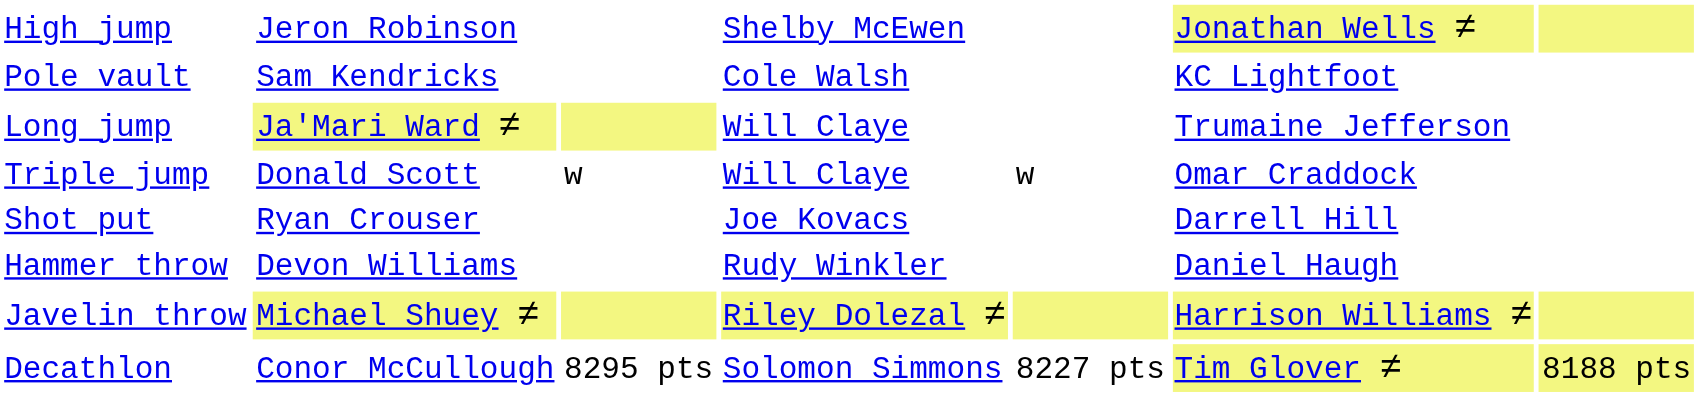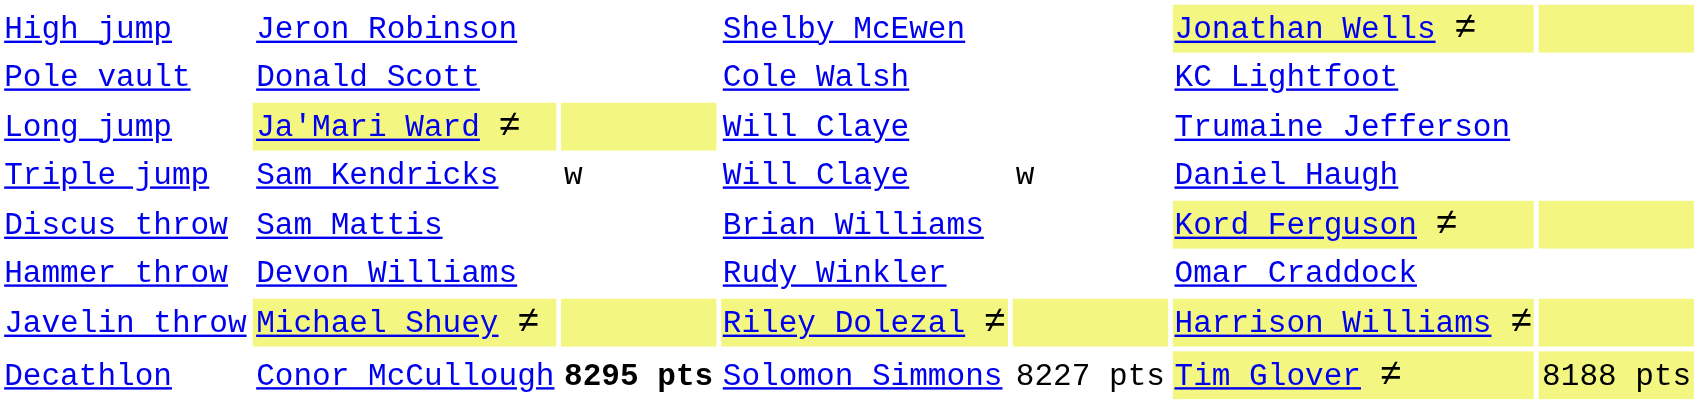 <table>
 <tr>
 <td><a href='#'>High jump</a></td>
 <td><a href='#'>Jeron Robinson</a></td>
 <td> </td>
 <td><a href='#'>Shelby McEwen</a></td>
 <td> </td>
 <td bgcolor=#F3F781><a href='#'>Jonathan Wells</a> <big>≠</big></td>
 <td bgcolor=#F3F781></td>
 </tr>
 <tr>
 <td><a href='#'>Pole vault</a></td>
-<td><a href='#'>Sam Kendricks</a></td>
+<td><a href='#'>Donald Scott</a></td>
 <td>  </td>
 <td><a href='#'>Cole Walsh</a></td>
 <td></td>
 <td><a href='#'>KC Lightfoot</a></td>
 <td> </td>
 </tr>
 <tr>
 <td><a href='#'>Long jump</a></td>
 <td bgcolor=#F3F781><a href='#'>Ja'Mari Ward</a> <big>≠</big></td>
 <td bgcolor=#F3F781></td>
 <td><a href='#'>Will Claye</a></td>
 <td></td>
 <td><a href='#'>Trumaine Jefferson</a></td>
 <td></td>
 </tr>
 <tr>
 <td><a href='#'>Triple jump</a></td>
-<td><a href='#'>Donald Scott</a></td>
+<td><a href='#'>Sam Kendricks</a></td>
 <td>w</td>
 <td><a href='#'>Will Claye</a></td>
 <td>w</td>
-<td><a href='#'>Omar Craddock</a></td>
+<td><a href='#'>Daniel Haugh</a></td>
 <td></td>
 </tr>
 <tr>
-<td><a href='#'>Shot put</a></td>
-<td><a href='#'>Ryan Crouser</a></td>
-<td></td>
-<td><a href='#'>Joe Kovacs</a></td>
-<td></td>
-<td><a href='#'>Darrell Hill</a></td>
-<td></td>
+<td><a href='#'>Discus throw</a></td>
+<td><a href='#'>Sam Mattis</a></td>
+<td> </td>
+<td><a href='#'>Brian Williams</a></td>
+<td> </td>
+<td bgcolor=#F3F781><a href='#'>Kord Ferguson</a> <big>≠</big></td>
+<td bgcolor=#F3F781> </td>
 </tr>
 <tr>
 <td><a href='#'>Hammer throw</a></td>
 <td><a href='#'>Devon Williams</a></td>
 <td> </td>
 <td><a href='#'>Rudy Winkler</a></td>
 <td></td>
-<td><a href='#'>Daniel Haugh</a></td>
+<td><a href='#'>Omar Craddock</a></td>
 <td> </td>
 </tr>
 <tr>
 <td><a href='#'>Javelin throw</a></td>
 <td bgcolor=#F3F781><a href='#'>Michael Shuey</a> <big>≠</big></td>
 <td bgcolor=#F3F781> </td>
 <td bgcolor=#F3F781><a href='#'>Riley Dolezal</a> <big>≠</big></td>
 <td bgcolor=#F3F781></td>
 <td bgcolor=#F3F781><a href='#'>Harrison Williams</a> <big>≠</big></td>
 <td bgcolor=#F3F781></td>
 </tr>
 <tr>
 <td><a href='#'>Decathlon</a></td>
 <td><a href='#'>Conor McCullough</a></td>
-<td>8295 pts </td>
+<td><strong>8295 pts </strong></td>
 <td><a href='#'>Solomon Simmons</a></td>
 <td>8227 pts </td>
 <td bgcolor=#F3F781><a href='#'>Tim Glover</a> <big>≠</big></td>
 <td bgcolor=#F3F781>8188 pts</td>
 </tr>
 </table>
